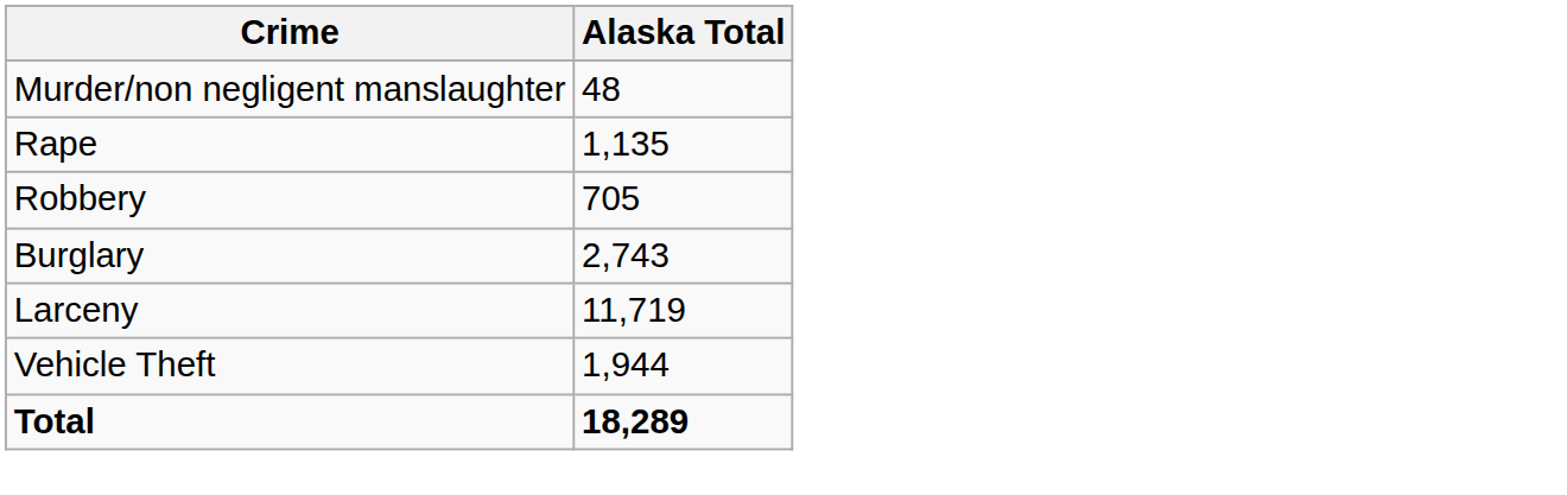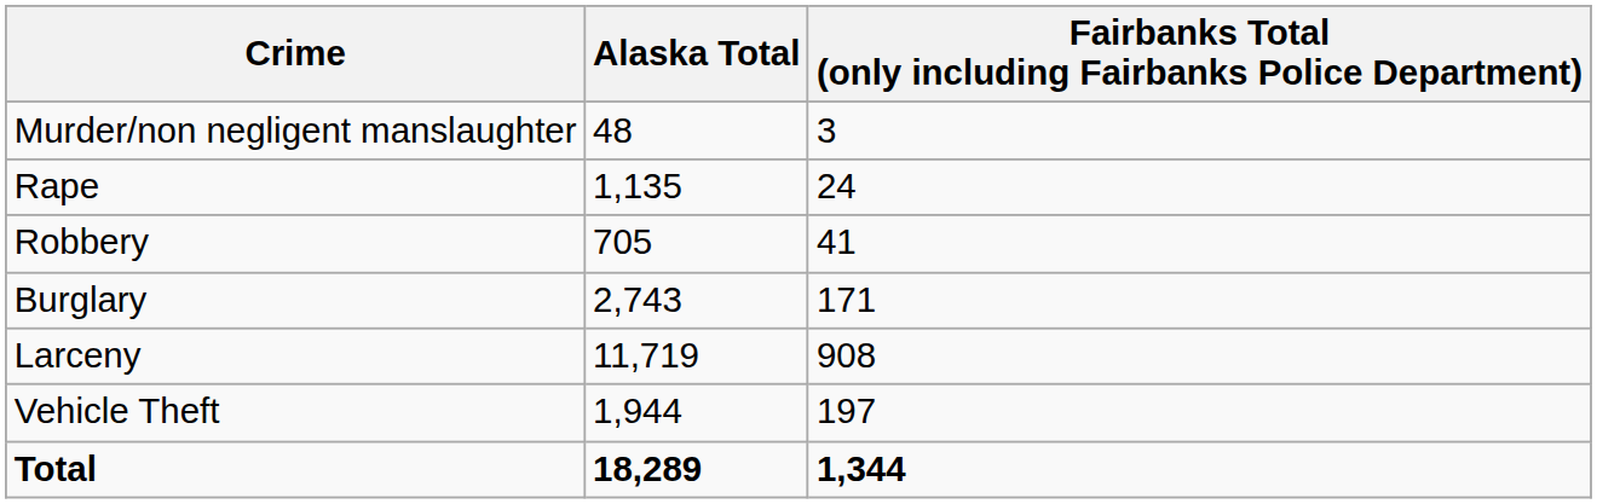 <table class="wikitable">
 <tr>
 <th>Crime</th>
 <th>Alaska Total</th>
+<th>Fairbanks Total<br>(only including Fairbanks Police Department)</th>
 </tr>
 <tr>
 <td>Murder/non negligent manslaughter</td>
 <td>48</td>
+<td>3</td>
 </tr>
 <tr>
 <td>Rape</td>
 <td>1,135</td>
+<td>24</td>
 </tr>
 <tr>
 <td>Robbery</td>
 <td>705</td>
+<td>41</td>
 </tr>
 <tr>
 <td>Burglary</td>
 <td>2,743</td>
+<td>171</td>
 </tr>
 <tr>
 <td>Larceny</td>
 <td>11,719</td>
+<td>908</td>
 </tr>
 <tr>
 <td>Vehicle Theft</td>
 <td>1,944</td>
+<td>197</td>
 </tr>
 <tr>
 <td><strong>Total</strong></td>
 <td><strong>18,289</strong></td>
+<td><strong>1,344</strong></td>
 </tr>
 </table>
